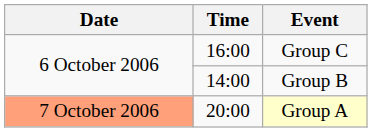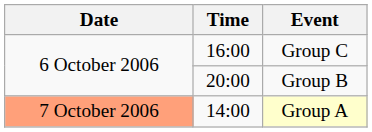 <table class = "wikitable" style="text-align:center;">
 <tr>
 <th width=150>Date</th>
 <th width=50>Time</th>
 <th width=80>Event</th>
 </tr>
 <tr>
 <td rowspan=2>6 October 2006</td>
 <td>16:00</td>
 <td>Group C</td>
 </tr>
 <tr>
-<td>14:00</td>
+<td>20:00</td>
 <td>Group B</td>
 </tr>
 <tr>
 <td style="background: lightsalmon;">7 October 2006</td>
-<td>20:00</td>
+<td>14:00</td>
 <td bgcolor=ffffcc>Group A</td>
 </tr>
 </table>
